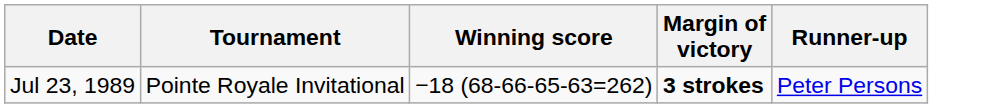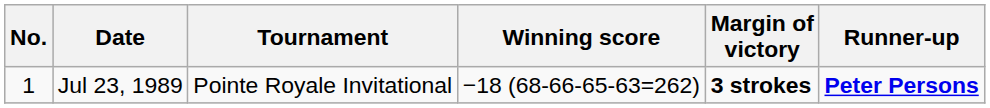 <table class="wikitable" style="font-size:95%;">
 <tr>
+<th>No.</th>
 <th>Date</th>
 <th>Tournament</th>
 <th>Winning score</th>
 <th>Margin of<br>victory</th>
 <th>Runner-up</th>
 </tr>
 <tr>
+<td align=center>1</td>
 <td align=right>Jul 23, 1989</td>
 <td>Pointe Royale Invitational</td>
 <td>−18 (68-66-65-63=262)</td>
 <td><strong>3 strokes</strong></td>
-<td> <a href='#'>Peter Persons</a></td>
+<td><strong> <a href='#'>Peter Persons</a></strong></td>
 </tr>
 </table>
